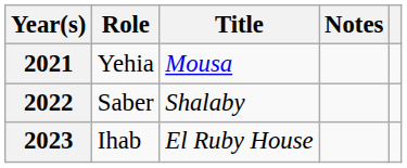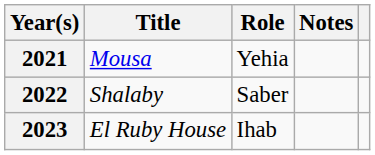 <table class="wikitable plainrowheaders sortable"  style=font-size:100%>
 <tr>
 <th scope="col">Year(s)</th>
+<th scope="col">Title</th>
 <th scope="col" class="unsortable">Role</th>
-<th scope="col">Title</th>
 <th scope="col" class="unsortable">Notes</th>
 <th scope="col" class="unsortable"></th>
 </tr>
 <tr>
 <th scope="row">2021</th>
+<td><em><a href='#'>Mousa</a></em></td>
 <td>Yehia</td>
-<td><em><a href='#'>Mousa</a></em></td>
 <td></td>
 <td style="text-align:center;"></td>
 </tr>
 <tr>
 <th scope="row">2022</th>
+<td><em>Shalaby</em></td>
 <td>Saber</td>
-<td><em>Shalaby</em></td>
 <td></td>
 <td style="text-align:center;"></td>
 </tr>
 <tr>
 <th scope="row">2023</th>
+<td><em>El Ruby House</em></td>
 <td>Ihab</td>
-<td><em>El Ruby House</em></td>
 <td></td>
 <td style="text-align:center;"></td>
 </tr>
 </table>
